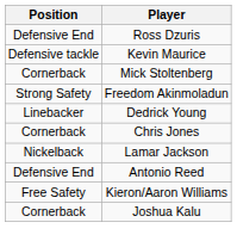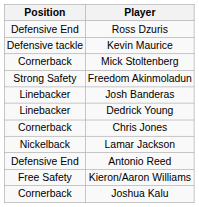 <table class="wikitable" style="text-align: center;">
 <tr>
 <th>Position</th>
 <th>Player</th>
 </tr>
 <tr>
 <td>Defensive End</td>
 <td>Ross Dzuris</td>
 </tr>
 <tr>
 <td>Defensive tackle</td>
 <td>Kevin Maurice</td>
 </tr>
 <tr>
 <td>Cornerback</td>
 <td>Mick Stoltenberg</td>
 </tr>
 <tr>
 <td>Strong Safety</td>
 <td>Freedom Akinmoladun</td>
+</tr>
+<tr>
+<td>Linebacker</td>
+<td>Josh Banderas</td>
 </tr>
 <tr>
 <td>Linebacker</td>
 <td>Dedrick Young</td>
 </tr>
 <tr>
 <td>Cornerback</td>
 <td>Chris Jones</td>
 </tr>
 <tr>
 <td>Nickelback</td>
 <td>Lamar Jackson</td>
 </tr>
 <tr>
 <td>Defensive End</td>
 <td>Antonio Reed</td>
 </tr>
 <tr>
 <td>Free Safety</td>
 <td>Kieron/Aaron Williams</td>
 </tr>
 <tr>
 <td>Cornerback</td>
 <td>Joshua Kalu</td>
 </tr>
 </table>
